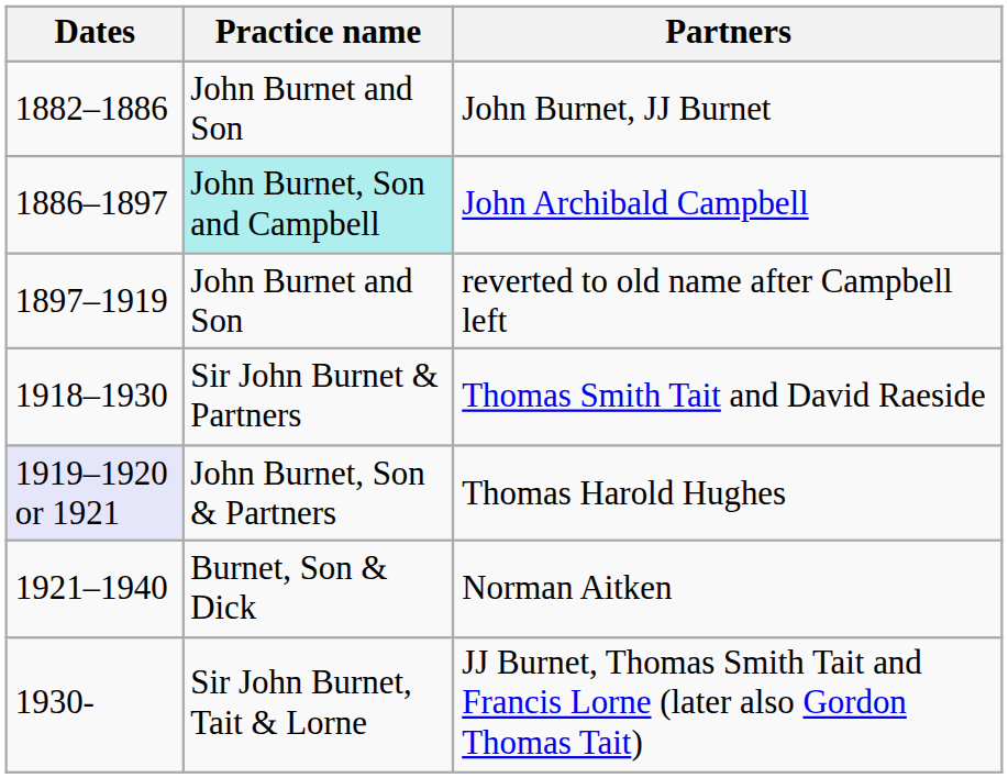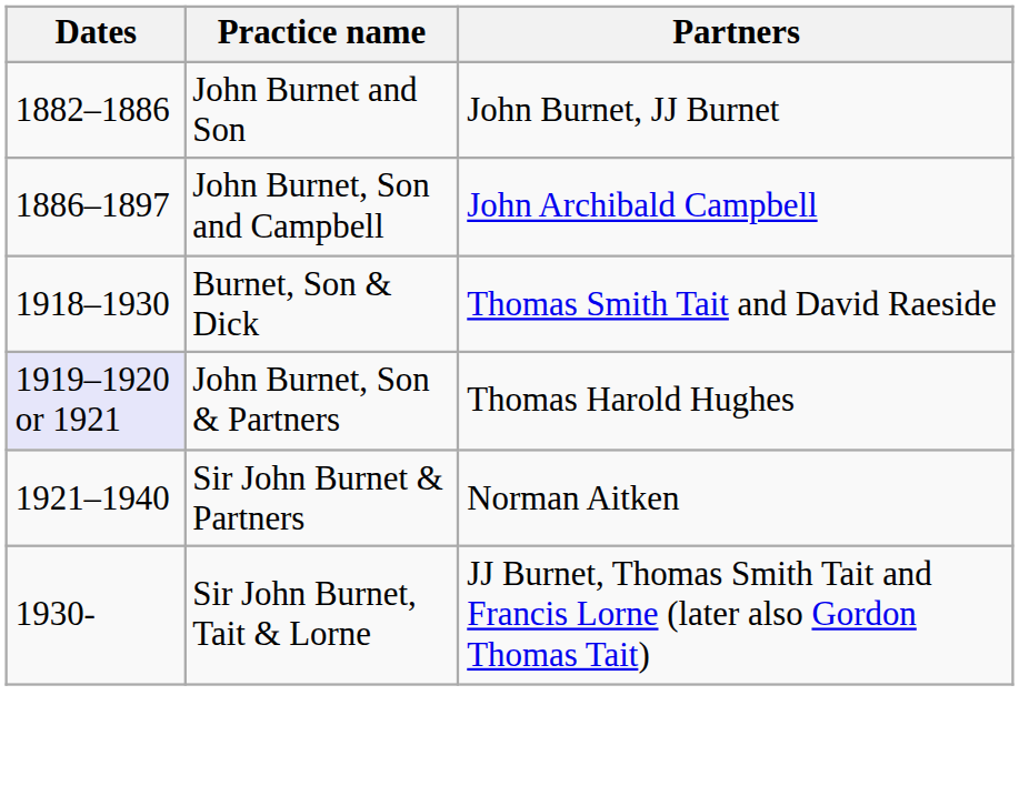 <table class="wikitable" border="1" style="float:right;width:400px;font-size:85%;margin-left:10px">
 <tr>
 <th>Dates</th>
 <th>Practice name</th>
 <th>Partners</th>
 </tr>
 <tr>
 <td>1882–1886</td>
 <td>John Burnet and Son</td>
 <td>John Burnet, JJ Burnet </td>
 </tr>
 <tr>
 <td>1886–1897</td>
-<td style="background: paleturquoise;">John Burnet, Son and Campbell</td>
+<td>John Burnet, Son and Campbell</td>
 <td><a href='#'>John Archibald Campbell</a></td>
 </tr>
 <tr>
-<td>1897–1919</td>
-<td>John Burnet and Son</td>
-<td>reverted to old name after Campbell left </td>
-</tr>
-<tr>
 <td>1918–1930</td>
-<td>Sir John Burnet & Partners</td>
+<td>Burnet, Son & Dick</td>
 <td><a href='#'>Thomas Smith Tait</a> and David Raeside </td>
 </tr>
 <tr>
 <td style="background: lavender;">1919–1920 or 1921</td>
 <td>John Burnet, Son & Partners</td>
 <td>Thomas Harold Hughes </td>
 </tr>
 <tr>
 <td>1921–1940</td>
-<td>Burnet, Son & Dick</td>
+<td>Sir John Burnet & Partners</td>
 <td>Norman Aitken </td>
 </tr>
 <tr>
 <td>1930-</td>
 <td>Sir John Burnet, Tait & Lorne</td>
 <td>JJ Burnet, Thomas Smith Tait and <a href='#'>Francis Lorne</a> (later also <a href='#'>Gordon Thomas Tait</a>) </td>
 </tr>
 </table>
